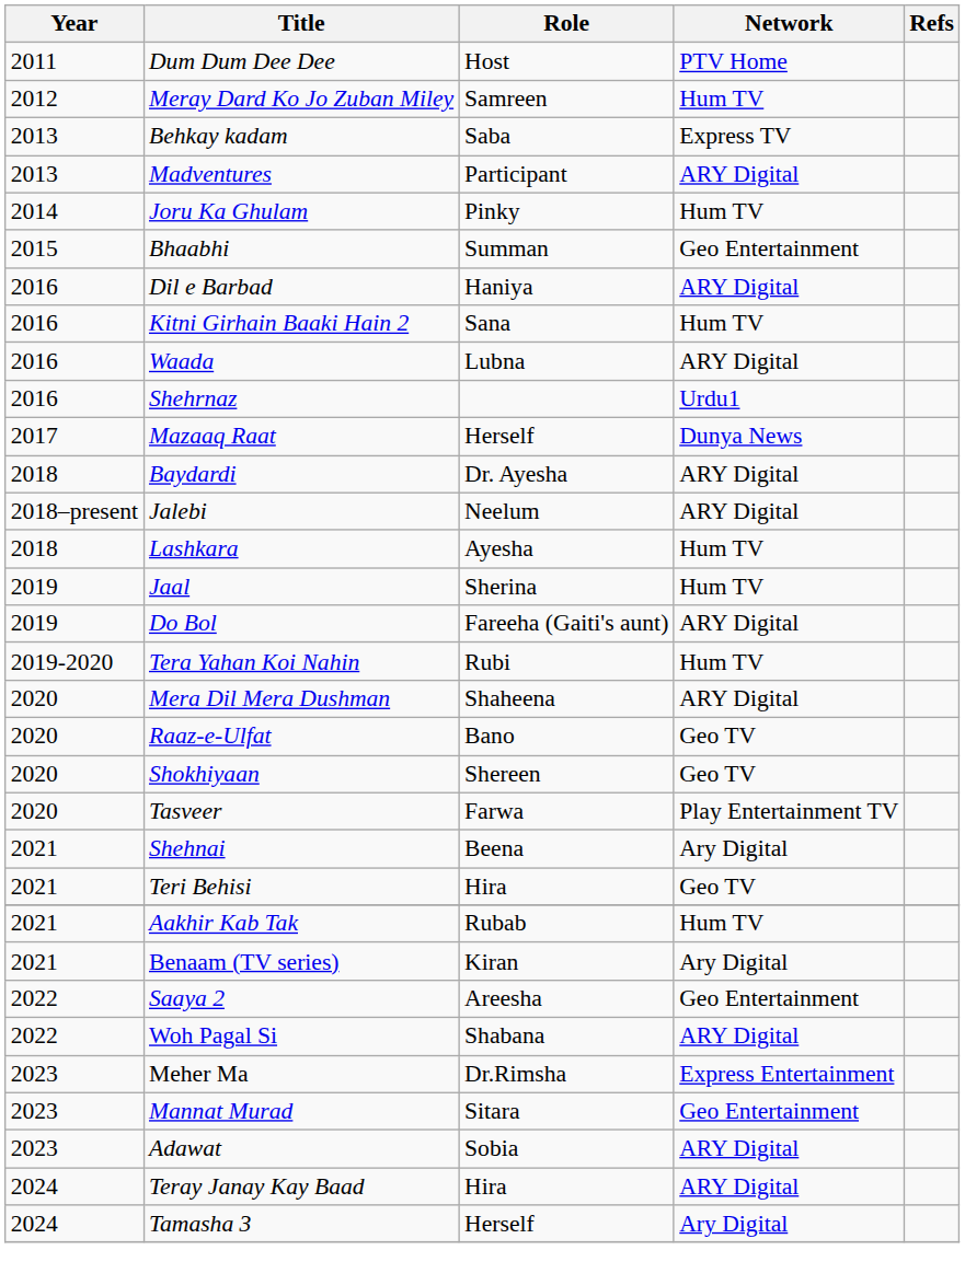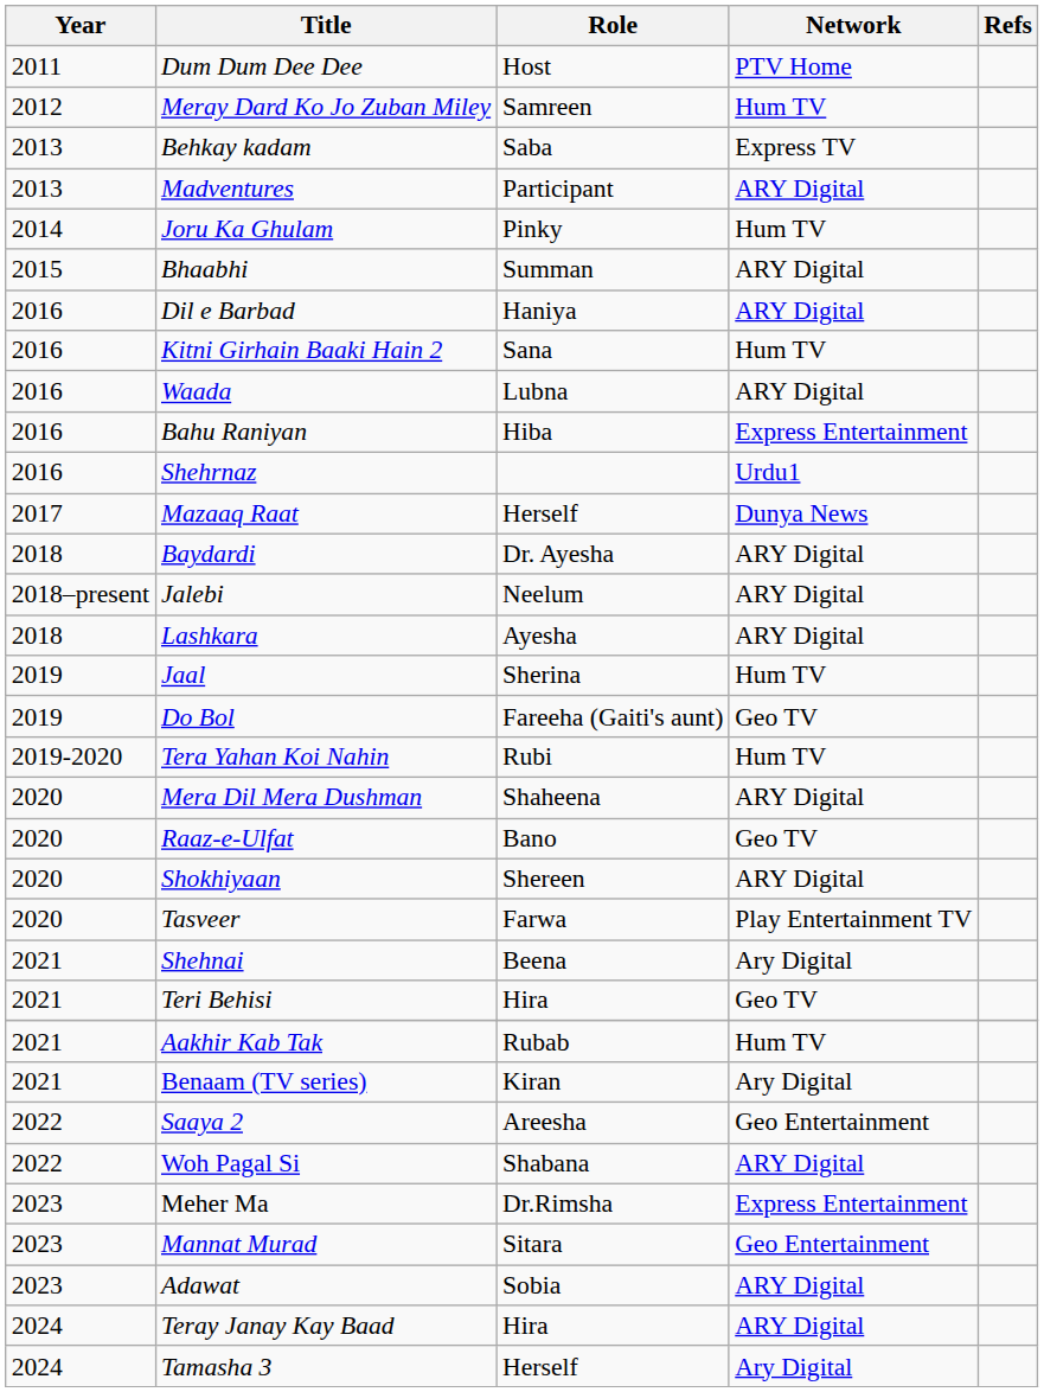 <table class="wikitable">
 <tr>
 <th>Year</th>
 <th>Title</th>
 <th>Role</th>
 <th>Network</th>
 <th>Refs</th>
 </tr>
 <tr>
 <td>2011</td>
 <td><em>Dum Dum Dee Dee</em></td>
 <td>Host</td>
 <td><a href='#'>PTV Home</a></td>
 <td></td>
 </tr>
 <tr>
 <td>2012</td>
 <td><em><a href='#'>Meray Dard Ko Jo Zuban Miley</a></em></td>
 <td>Samreen</td>
 <td><a href='#'>Hum TV</a></td>
 <td></td>
 </tr>
 <tr>
 <td>2013</td>
 <td><em>Behkay kadam</em></td>
 <td>Saba</td>
 <td>Express TV</td>
 <td></td>
 </tr>
 <tr>
 <td>2013</td>
 <td><a href='#'><em>Madventures</em></a></td>
 <td>Participant</td>
 <td><a href='#'>ARY Digital</a></td>
 <td></td>
 </tr>
 <tr>
 <td>2014</td>
 <td><a href='#'><em>Joru Ka Ghulam</em></a></td>
 <td>Pinky</td>
 <td>Hum TV</td>
 <td></td>
 </tr>
 <tr>
 <td>2015</td>
 <td><em>Bhaabhi</em></td>
 <td>Summan</td>
-<td>Geo Entertainment</td>
+<td>ARY Digital</td>
 <td></td>
 </tr>
 <tr>
 <td>2016</td>
 <td><em>Dil e Barbad</em></td>
 <td>Haniya</td>
 <td><a href='#'>ARY Digital</a></td>
 <td></td>
 </tr>
 <tr>
 <td>2016</td>
 <td><em><a href='#'>Kitni Girhain Baaki Hain 2</a></em></td>
 <td>Sana</td>
 <td>Hum TV</td>
 <td></td>
 </tr>
 <tr>
 <td>2016</td>
 <td><em><a href='#'>Waada</a></em></td>
 <td>Lubna</td>
 <td>ARY Digital</td>
+<td></td>
+</tr>
+<tr>
+<td>2016</td>
+<td><em>Bahu Raniyan</em></td>
+<td>Hiba</td>
+<td><a href='#'>Express Entertainment</a></td>
 <td></td>
 </tr>
 <tr>
 <td>2016</td>
 <td><em><a href='#'>Shehrnaz</a></em></td>
 <td></td>
 <td><a href='#'>Urdu1</a></td>
 <td></td>
 </tr>
 <tr>
 <td>2017</td>
 <td><em><a href='#'>Mazaaq Raat</a></em></td>
 <td>Herself</td>
 <td><a href='#'>Dunya News</a></td>
 <td></td>
 </tr>
 <tr>
 <td>2018</td>
 <td><em><a href='#'>Baydardi</a></em></td>
 <td>Dr. Ayesha</td>
 <td>ARY Digital</td>
 <td></td>
 </tr>
 <tr>
 <td>2018–present</td>
 <td><em>Jalebi</em></td>
 <td>Neelum</td>
 <td>ARY Digital</td>
 <td></td>
 </tr>
 <tr>
 <td>2018</td>
 <td><em><a href='#'>Lashkara</a></em></td>
 <td>Ayesha</td>
-<td>Hum TV</td>
+<td>ARY Digital</td>
 <td></td>
 </tr>
 <tr>
 <td>2019</td>
 <td><em><a href='#'>Jaal</a></em></td>
 <td>Sherina</td>
 <td>Hum TV</td>
 <td></td>
 </tr>
 <tr>
 <td>2019</td>
 <td><em><a href='#'>Do Bol</a></em></td>
 <td>Fareeha (Gaiti's aunt)</td>
-<td>ARY Digital</td>
+<td>Geo TV</td>
 <td></td>
 </tr>
 <tr>
 <td>2019-2020</td>
 <td><em><a href='#'>Tera Yahan Koi Nahin</a></em></td>
 <td>Rubi</td>
 <td>Hum TV</td>
 <td></td>
 </tr>
 <tr>
 <td>2020</td>
 <td><em><a href='#'>Mera Dil Mera Dushman</a></em></td>
 <td>Shaheena</td>
 <td>ARY Digital</td>
 <td></td>
 </tr>
 <tr>
 <td>2020</td>
 <td><em><a href='#'>Raaz-e-Ulfat</a></em></td>
 <td>Bano</td>
 <td>Geo TV</td>
 <td></td>
 </tr>
 <tr>
 <td>2020</td>
 <td><em><a href='#'>Shokhiyaan</a></em></td>
 <td>Shereen</td>
-<td>Geo TV</td>
+<td>ARY Digital</td>
 <td></td>
 </tr>
 <tr>
 <td>2020</td>
 <td><em>Tasveer</em></td>
 <td>Farwa</td>
 <td>Play Entertainment TV</td>
 <td></td>
 </tr>
 <tr>
 <td>2021</td>
 <td><em><a href='#'>Shehnai</a></em></td>
 <td>Beena</td>
 <td>Ary Digital</td>
 <td></td>
 </tr>
 <tr>
 <td>2021</td>
 <td><em>Teri Behisi</em></td>
 <td>Hira</td>
 <td>Geo TV</td>
 <td></td>
 </tr>
 <tr>
 </tr>
 <tr>
 <td>2021</td>
 <td><em><a href='#'>Aakhir Kab Tak</a></em></td>
 <td>Rubab</td>
 <td>Hum TV</td>
 <td></td>
 </tr>
 <tr>
 <td>2021</td>
 <td><a href='#'>Benaam (TV series)</a></td>
 <td>Kiran</td>
 <td>Ary Digital</td>
 <td></td>
 </tr>
 <tr>
 <td>2022</td>
 <td><em><a href='#'>Saaya 2</a></em></td>
 <td>Areesha</td>
 <td>Geo Entertainment</td>
 <td></td>
 </tr>
 <tr>
 <td>2022</td>
 <td><a href='#'>Woh Pagal Si</a></td>
 <td>Shabana</td>
 <td><a href='#'>ARY Digital</a></td>
 <td></td>
 </tr>
 <tr>
 <td>2023</td>
 <td>Meher Ma</td>
 <td>Dr.Rimsha</td>
 <td><a href='#'>Express Entertainment</a></td>
 <td></td>
 </tr>
 <tr>
 <td>2023</td>
 <td><em><a href='#'>Mannat Murad</a></em></td>
 <td>Sitara</td>
 <td><a href='#'>Geo Entertainment</a></td>
 <td></td>
 </tr>
 <tr>
 <td>2023</td>
 <td><em>Adawat</em></td>
 <td>Sobia</td>
 <td><a href='#'>ARY Digital</a></td>
 <td></td>
 </tr>
 <tr>
 <td>2024</td>
 <td><em>Teray Janay Kay Baad</em></td>
 <td>Hira</td>
 <td><a href='#'>ARY Digital</a></td>
 <td></td>
 </tr>
 <tr>
 <td>2024</td>
 <td><em>Tamasha 3</em></td>
 <td>Herself</td>
 <td><a href='#'>Ary Digital</a></td>
 <td></td>
 </tr>
 <tr>
 </tr>
 </table>
